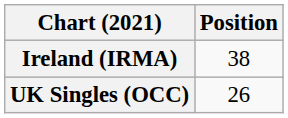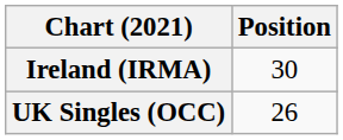 <table class="wikitable sortable plainrowheaders" style="text-align:center;">
 <tr>
 <th>Chart (2021)</th>
 <th>Position</th>
 </tr>
 <tr>
 <th scope="row">Ireland (IRMA)</th>
-<td>38</td>
+<td>30</td>
 </tr>
 <tr>
 <th scope="row">UK Singles (OCC)</th>
 <td>26</td>
 </tr>
 </table>
